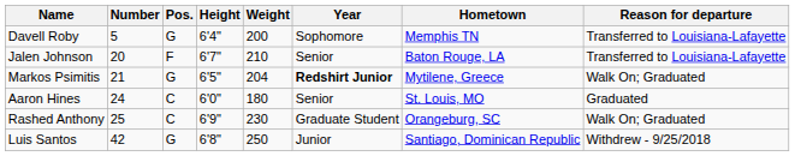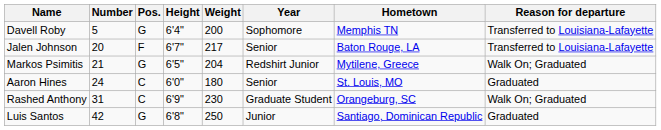 <table class="wikitable sortable" border="1">
 <tr>
 <th>Name</th>
 <th>Number</th>
 <th>Pos.</th>
 <th>Height</th>
 <th>Weight</th>
 <th>Year</th>
 <th>Hometown</th>
 <th class="unsortable">Reason for departure</th>
 </tr>
 <tr>
 <td>Davell Roby</td>
 <td>5</td>
 <td>G</td>
 <td>6'4"</td>
 <td>200</td>
 <td>Sophomore</td>
 <td><a href='#'>Memphis TN</a></td>
 <td>Transferred to <a href='#'>Louisiana-Lafayette</a></td>
 </tr>
 <tr>
 <td>Jalen Johnson</td>
 <td>20</td>
 <td>F</td>
 <td>6'7"</td>
-<td>210</td>
+<td>217</td>
 <td>Senior</td>
 <td><a href='#'>Baton Rouge, LA</a></td>
 <td>Transferred to <a href='#'>Louisiana-Lafayette</a></td>
 </tr>
 <tr>
 <td>Markos Psimitis</td>
 <td>21</td>
 <td>G</td>
 <td>6'5"</td>
 <td>204</td>
-<td><strong>Redshirt Junior</strong></td>
+<td>Redshirt Junior</td>
 <td><a href='#'>Mytilene, Greece</a></td>
 <td>Walk On; Graduated</td>
 </tr>
 <tr>
 <td>Aaron Hines</td>
 <td>24</td>
 <td>C</td>
 <td>6'0"</td>
 <td>180</td>
 <td>Senior</td>
 <td><a href='#'>St. Louis, MO</a></td>
 <td>Graduated</td>
 </tr>
 <tr>
 <td>Rashed Anthony</td>
-<td>25</td>
+<td>31</td>
 <td>C</td>
 <td>6'9"</td>
 <td>230</td>
 <td>Graduate Student</td>
 <td><a href='#'>Orangeburg, SC</a></td>
 <td>Walk On; Graduated</td>
 </tr>
 <tr>
 <td>Luis Santos</td>
 <td>42</td>
 <td>G</td>
 <td>6'8"</td>
 <td>250</td>
 <td>Junior</td>
 <td><a href='#'>Santiago, Dominican Republic</a></td>
-<td>Withdrew - 9/25/2018</td>
+<td>Graduated</td>
 </tr>
 </table>
